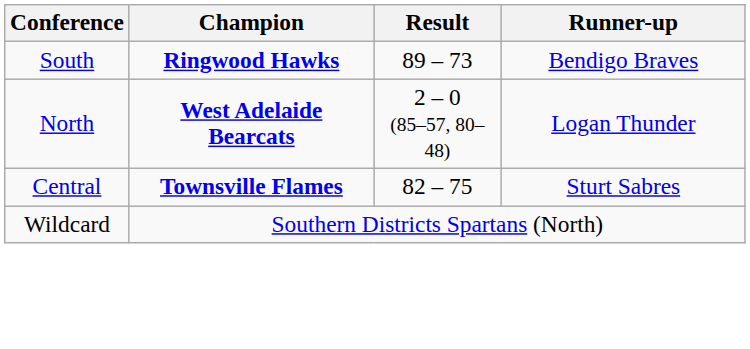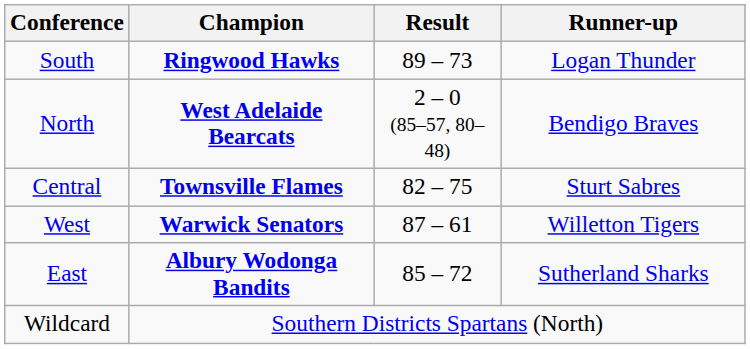 <table class="wikitable sortable" style="text-align:center">
 <tr>
 <th style="width:70px">Conference</th>
 <th style="width:160px">Champion</th>
 <th style="width:80px">Result</th>
 <th style="width:160px">Runner-up</th>
 </tr>
 <tr>
 <td align="center"><a href='#'>South</a></td>
 <td><strong><a href='#'>Ringwood Hawks</a></strong></td>
 <td align="center">89 – 73</td>
-<td><a href='#'>Bendigo Braves</a></td>
+<td><a href='#'>Logan Thunder</a></td>
 </tr>
 <tr>
 <td align="center"><a href='#'>North</a></td>
 <td><strong><a href='#'>West Adelaide Bearcats</a></strong></td>
 <td align="center">2 – 0<br><small>(85–57, 80–48)</small></td>
-<td><a href='#'>Logan Thunder</a></td>
+<td><a href='#'>Bendigo Braves</a></td>
 </tr>
 <tr>
 <td align="center"><a href='#'>Central</a></td>
 <td><strong><a href='#'>Townsville Flames</a></strong></td>
 <td align="center">82 – 75</td>
 <td><a href='#'>Sturt Sabres</a></td>
 </tr>
 <tr>
+<td align="center"><a href='#'>West</a></td>
+<td><strong><a href='#'>Warwick Senators</a></strong></td>
+<td align="center">87 – 61</td>
+<td><a href='#'>Willetton Tigers</a></td>
+</tr>
+<tr>
+<td align="center"><a href='#'>East</a></td>
+<td><strong><a href='#'>Albury Wodonga Bandits</a></strong></td>
+<td align="center">85 – 72</td>
+<td><a href='#'>Sutherland Sharks</a></td>
+</tr>
+<tr>
 <td align="center">Wildcard</td>
 <td colspan="3"><a href='#'>Southern Districts Spartans</a> (North)</td>
 </tr>
 </table>
